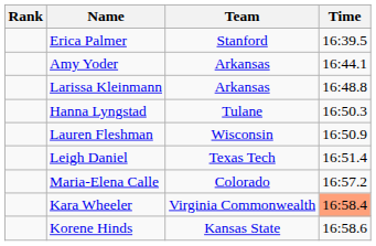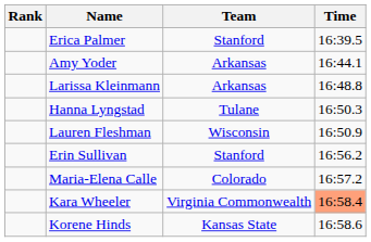 <table class="wikitable sortable" style="text-align:center">
 <tr>
 <th>Rank</th>
 <th>Name</th>
 <th>Team</th>
 <th>Time</th>
 </tr>
 <tr>
 <td></td>
 <td align=left> <a href='#'>Erica Palmer</a></td>
 <td><a href='#'>Stanford</a></td>
 <td>16:39.5</td>
 </tr>
 <tr>
 <td></td>
 <td align=left> <a href='#'>Amy Yoder</a></td>
 <td><a href='#'>Arkansas</a></td>
 <td>16:44.1</td>
 </tr>
 <tr>
 <td></td>
 <td align=left> <a href='#'>Larissa Kleinmann</a></td>
 <td><a href='#'>Arkansas</a></td>
 <td>16:48.8</td>
 </tr>
 <tr>
 <td></td>
 <td align=left> <a href='#'>Hanna Lyngstad</a></td>
 <td><a href='#'>Tulane</a></td>
 <td>16:50.3</td>
 </tr>
 <tr>
 <td></td>
 <td align=left> <a href='#'>Lauren Fleshman</a></td>
 <td><a href='#'>Wisconsin</a></td>
 <td>16:50.9</td>
 </tr>
 <tr>
 <td></td>
-<td align=left> <a href='#'>Leigh Daniel</a></td>
-<td><a href='#'>Texas Tech</a></td>
-<td>16:51.4</td>
+<td align=left> <a href='#'>Erin Sullivan</a></td>
+<td><a href='#'>Stanford</a></td>
+<td>16:56.2</td>
 </tr>
 <tr>
 <td></td>
 <td align=left> <a href='#'>Maria-Elena Calle</a></td>
 <td><a href='#'>Colorado</a></td>
 <td>16:57.2</td>
 </tr>
 <tr>
 <td></td>
 <td align=left> <a href='#'>Kara Wheeler</a></td>
 <td><a href='#'>Virginia Commonwealth</a></td>
 <td style="background: lightsalmon;">16:58.4</td>
 </tr>
 <tr>
 <td></td>
 <td align=left> <a href='#'>Korene Hinds</a></td>
 <td><a href='#'>Kansas State</a></td>
 <td>16:58.6</td>
 </tr>
 </table>
